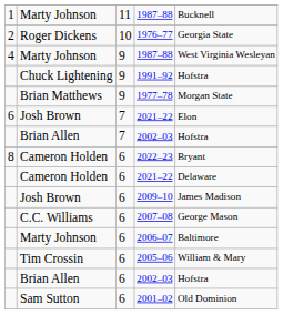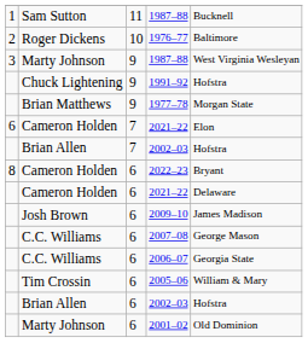 <table class="wikitable">
 <tr>
 </tr>
 <tr>
 <td>1</td>
-<td>Marty Johnson</td>
+<td>Sam Sutton</td>
 <td>11</td>
 <td style="font-size:80%;"><a href='#'>1987–88</a></td>
 <td style="font-size:80%;">Bucknell</td>
 </tr>
 <tr>
 <td>2</td>
 <td>Roger Dickens</td>
 <td>10</td>
 <td style="font-size:80%;"><a href='#'>1976–77</a></td>
-<td style="font-size:80%;">Georgia State</td>
+<td style="font-size:80%;">Baltimore</td>
 </tr>
 <tr>
-<td>4</td>
+<td>3</td>
 <td>Marty Johnson</td>
 <td>9</td>
 <td style="font-size:80%;"><a href='#'>1987–88</a></td>
 <td style="font-size:80%;">West Virginia Wesleyan</td>
 </tr>
 <tr>
 <td></td>
 <td>Chuck Lightening</td>
 <td>9</td>
 <td style="font-size:80%;"><a href='#'>1991–92</a></td>
 <td style="font-size:80%;">Hofstra</td>
 </tr>
 <tr>
 <td></td>
 <td>Brian Matthews</td>
 <td>9</td>
 <td style="font-size:80%;"><a href='#'>1977–78</a></td>
 <td style="font-size:80%;">Morgan State</td>
 </tr>
 <tr>
 <td>6</td>
-<td>Josh Brown</td>
+<td>Cameron Holden</td>
 <td>7</td>
 <td style="font-size:80%;"><a href='#'>2021–22</a></td>
 <td style="font-size:80%;">Elon</td>
 </tr>
 <tr>
 <td></td>
 <td>Brian Allen</td>
 <td>7</td>
 <td style="font-size:80%;"><a href='#'>2002–03</a></td>
 <td style="font-size:80%;">Hofstra</td>
 </tr>
 <tr>
 <td>8</td>
 <td>Cameron Holden</td>
 <td>6</td>
 <td style="font-size:80%;"><a href='#'>2022–23</a></td>
 <td style="font-size:80%;">Bryant</td>
 </tr>
 <tr>
 <td></td>
 <td>Cameron Holden</td>
 <td>6</td>
 <td style="font-size:80%;"><a href='#'>2021–22</a></td>
 <td style="font-size:80%;">Delaware</td>
 </tr>
 <tr>
 <td></td>
 <td>Josh Brown</td>
 <td>6</td>
 <td style="font-size:80%;"><a href='#'>2009–10</a></td>
 <td style="font-size:80%;">James Madison</td>
 </tr>
 <tr>
 <td></td>
 <td>C.C. Williams</td>
 <td>6</td>
 <td style="font-size:80%;"><a href='#'>2007–08</a></td>
 <td style="font-size:80%;">George Mason</td>
 </tr>
 <tr>
 <td></td>
-<td>Marty Johnson</td>
+<td>C.C. Williams</td>
 <td>6</td>
 <td style="font-size:80%;"><a href='#'>2006–07</a></td>
-<td style="font-size:80%;">Baltimore</td>
+<td style="font-size:80%;">Georgia State</td>
 </tr>
 <tr>
 <td></td>
 <td>Tim Crossin</td>
 <td>6</td>
 <td style="font-size:80%;"><a href='#'>2005–06</a></td>
 <td style="font-size:80%;">William & Mary</td>
 </tr>
 <tr>
 <td></td>
 <td>Brian Allen</td>
 <td>6</td>
 <td style="font-size:80%;"><a href='#'>2002–03</a></td>
 <td style="font-size:80%;">Hofstra</td>
 </tr>
 <tr>
 <td></td>
-<td>Sam Sutton</td>
+<td>Marty Johnson</td>
 <td>6</td>
 <td style="font-size:80%;"><a href='#'>2001–02</a></td>
 <td style="font-size:80%;">Old Dominion</td>
 </tr>
 </table>
